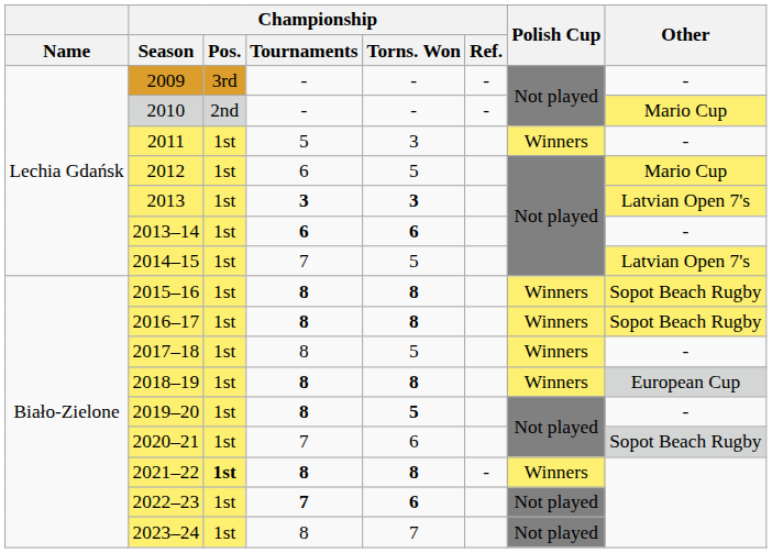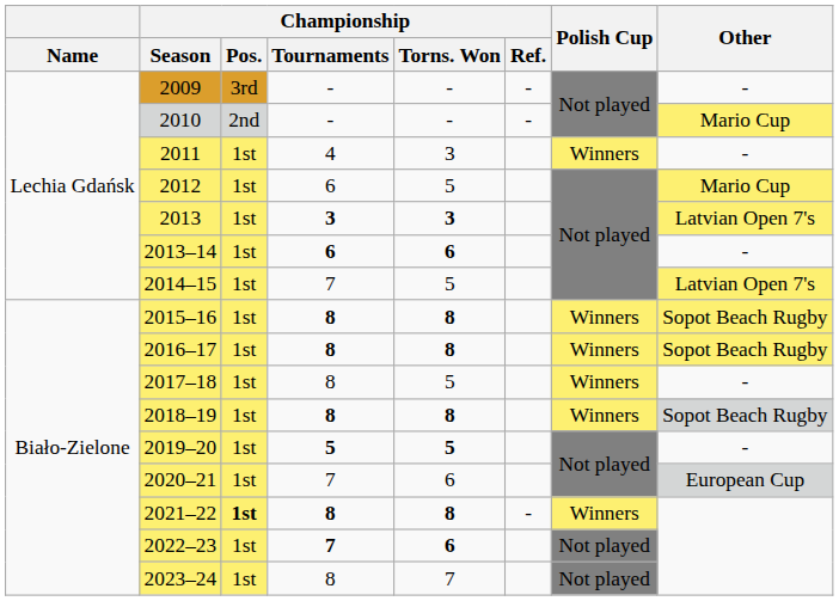 <table class="wikitable" style="text-align: center">
 <tr>
 <th></th>
 <th colspan=5>Championship</th>
 <th rowspan=2>Polish Cup</th>
 <th rowspan=2>Other</th>
 </tr>
 <tr>
 <th>Name</th>
 <th>Season</th>
 <th>Pos.</th>
 <th>Tournaments</th>
 <th>Torns. Won</th>
 <th>Ref.</th>
 </tr>
 <tr>
 <td rowspan=7>Lechia Gdańsk</td>
 <td bgcolor="#db9e2c">2009</td>
 <td bgcolor="#db9e2c">3rd</td>
 <td>-</td>
 <td>-</td>
 <td>-</td>
 <td bgcolor=grey rowspan=2>Not played</td>
 <td>-</td>
 </tr>
 <tr>
 <td bgcolor="#d4d6d6">2010</td>
 <td bgcolor="#d4d6d6">2nd</td>
 <td>-</td>
 <td>-</td>
 <td>-</td>
 <td bgcolor="#fdf071">Mario Cup</td>
 </tr>
 <tr>
 <td bgcolor="#fdf071">2011</td>
 <td bgcolor="#fdf071">1st</td>
-<td>5</td>
+<td>4</td>
 <td>3</td>
 <td></td>
 <td bgcolor="#fdf071">Winners</td>
 <td>-</td>
 </tr>
 <tr>
 <td bgcolor="#fdf071">2012</td>
 <td bgcolor="#fdf071">1st</td>
 <td>6</td>
 <td>5</td>
 <td></td>
 <td bgcolor=grey rowspan=4>Not played</td>
 <td bgcolor="#fdf071">Mario Cup</td>
 </tr>
 <tr>
 <td bgcolor="#fdf071">2013</td>
 <td bgcolor="#fdf071">1st</td>
 <td><strong>3</strong></td>
 <td><strong>3</strong></td>
 <td></td>
 <td bgcolor="#fdf071">Latvian Open 7's</td>
 </tr>
 <tr>
 <td bgcolor="#fdf071">2013–14</td>
 <td bgcolor="#fdf071">1st</td>
 <td><strong>6</strong></td>
 <td><strong>6</strong></td>
 <td></td>
 <td>-</td>
 </tr>
 <tr>
 <td bgcolor="#fdf071">2014–15</td>
 <td bgcolor="#fdf071">1st</td>
 <td>7</td>
 <td>5</td>
 <td></td>
 <td bgcolor="#fdf071">Latvian Open 7's</td>
 </tr>
 <tr>
 <td rowspan=9>Biało-Zielone</td>
 <td bgcolor="#fdf071">2015–16</td>
 <td bgcolor="#fdf071">1st</td>
 <td><strong>8</strong></td>
 <td><strong>8</strong></td>
 <td></td>
 <td bgcolor="#fdf071">Winners</td>
 <td bgcolor="#fdf071">Sopot Beach Rugby</td>
 </tr>
 <tr>
 <td bgcolor="#fdf071">2016–17</td>
 <td bgcolor="#fdf071">1st</td>
 <td><strong>8</strong></td>
 <td><strong>8</strong></td>
 <td></td>
 <td bgcolor="#fdf071">Winners</td>
 <td bgcolor="#fdf071">Sopot Beach Rugby</td>
 </tr>
 <tr>
 <td bgcolor="#fdf071">2017–18</td>
 <td bgcolor="#fdf071">1st</td>
 <td>8</td>
 <td>5</td>
 <td></td>
 <td bgcolor="#fdf071">Winners</td>
 <td>-</td>
 </tr>
 <tr>
 <td bgcolor="#fdf071">2018–19</td>
 <td bgcolor="#fdf071">1st</td>
 <td><strong>8</strong></td>
 <td><strong>8</strong></td>
 <td></td>
 <td bgcolor="#fdf071">Winners</td>
-<td bgcolor="#d4d6d6">European Cup</td>
+<td bgcolor="#d4d6d6">Sopot Beach Rugby</td>
 </tr>
 <tr>
 <td bgcolor="#fdf071">2019–20</td>
 <td bgcolor="#fdf071">1st</td>
-<td><strong>8</strong></td>
+<td><strong>5</strong></td>
 <td><strong>5</strong></td>
 <td></td>
 <td bgcolor=grey rowspan=2>Not played</td>
 <td>-</td>
 </tr>
 <tr>
 <td bgcolor="#fdf071">2020–21</td>
 <td bgcolor="#fdf071">1st</td>
 <td>7</td>
 <td>6</td>
 <td></td>
-<td bgcolor="#d4d6d6">Sopot Beach Rugby</td>
+<td bgcolor="#d4d6d6">European Cup</td>
 </tr>
 <tr>
 <td bgcolor="#fdf071">2021–22</td>
 <td bgcolor="#fdf071"><strong>1st</strong></td>
 <td><strong>8</strong></td>
 <td><strong>8</strong></td>
 <td>-</td>
 <td bgcolor="#fdf071">Winners</td>
 </tr>
 <tr>
 <td bgcolor="#fdf071">2022–23</td>
 <td bgcolor="#fdf071">1st</td>
 <td><strong>7</strong></td>
 <td><strong>6</strong></td>
 <td></td>
 <td bgcolor=grey>Not played</td>
 </tr>
 <tr>
 <td bgcolor="#fdf071">2023–24</td>
 <td bgcolor="#fdf071">1st</td>
 <td>8</td>
 <td>7</td>
 <td></td>
 <td bgcolor=grey>Not played</td>
 </tr>
 </table>
